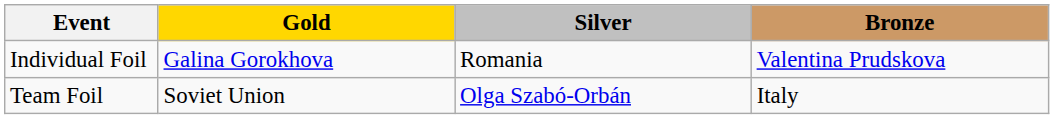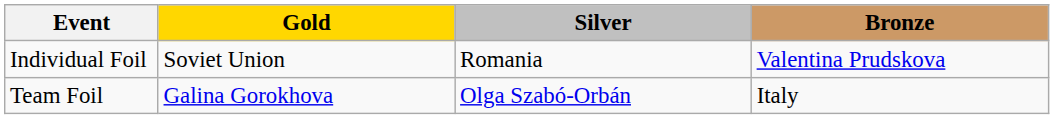 <table class="wikitable">
 <tr>
 <th width="100">Event</th>
 <th style="background-color:gold;" width="200"> Gold</th>
 <th style="background-color:silver;" width="200"> Silver</th>
 <th style="background-color:#CC9966;" width="200"> Bronze</th>
 </tr>
 <tr>
 <td>Individual Foil</td>
-<td> <a href='#'>Galina Gorokhova</a></td>
+<td> Soviet Union</td>
 <td> Romania</td>
 <td> <a href='#'>Valentina Prudskova</a></td>
 </tr>
 <tr>
 <td>Team Foil</td>
-<td> Soviet Union</td>
+<td> <a href='#'>Galina Gorokhova</a></td>
 <td> <a href='#'>Olga Szabó-Orbán</a></td>
 <td> Italy</td>
 </tr>
 </table>
